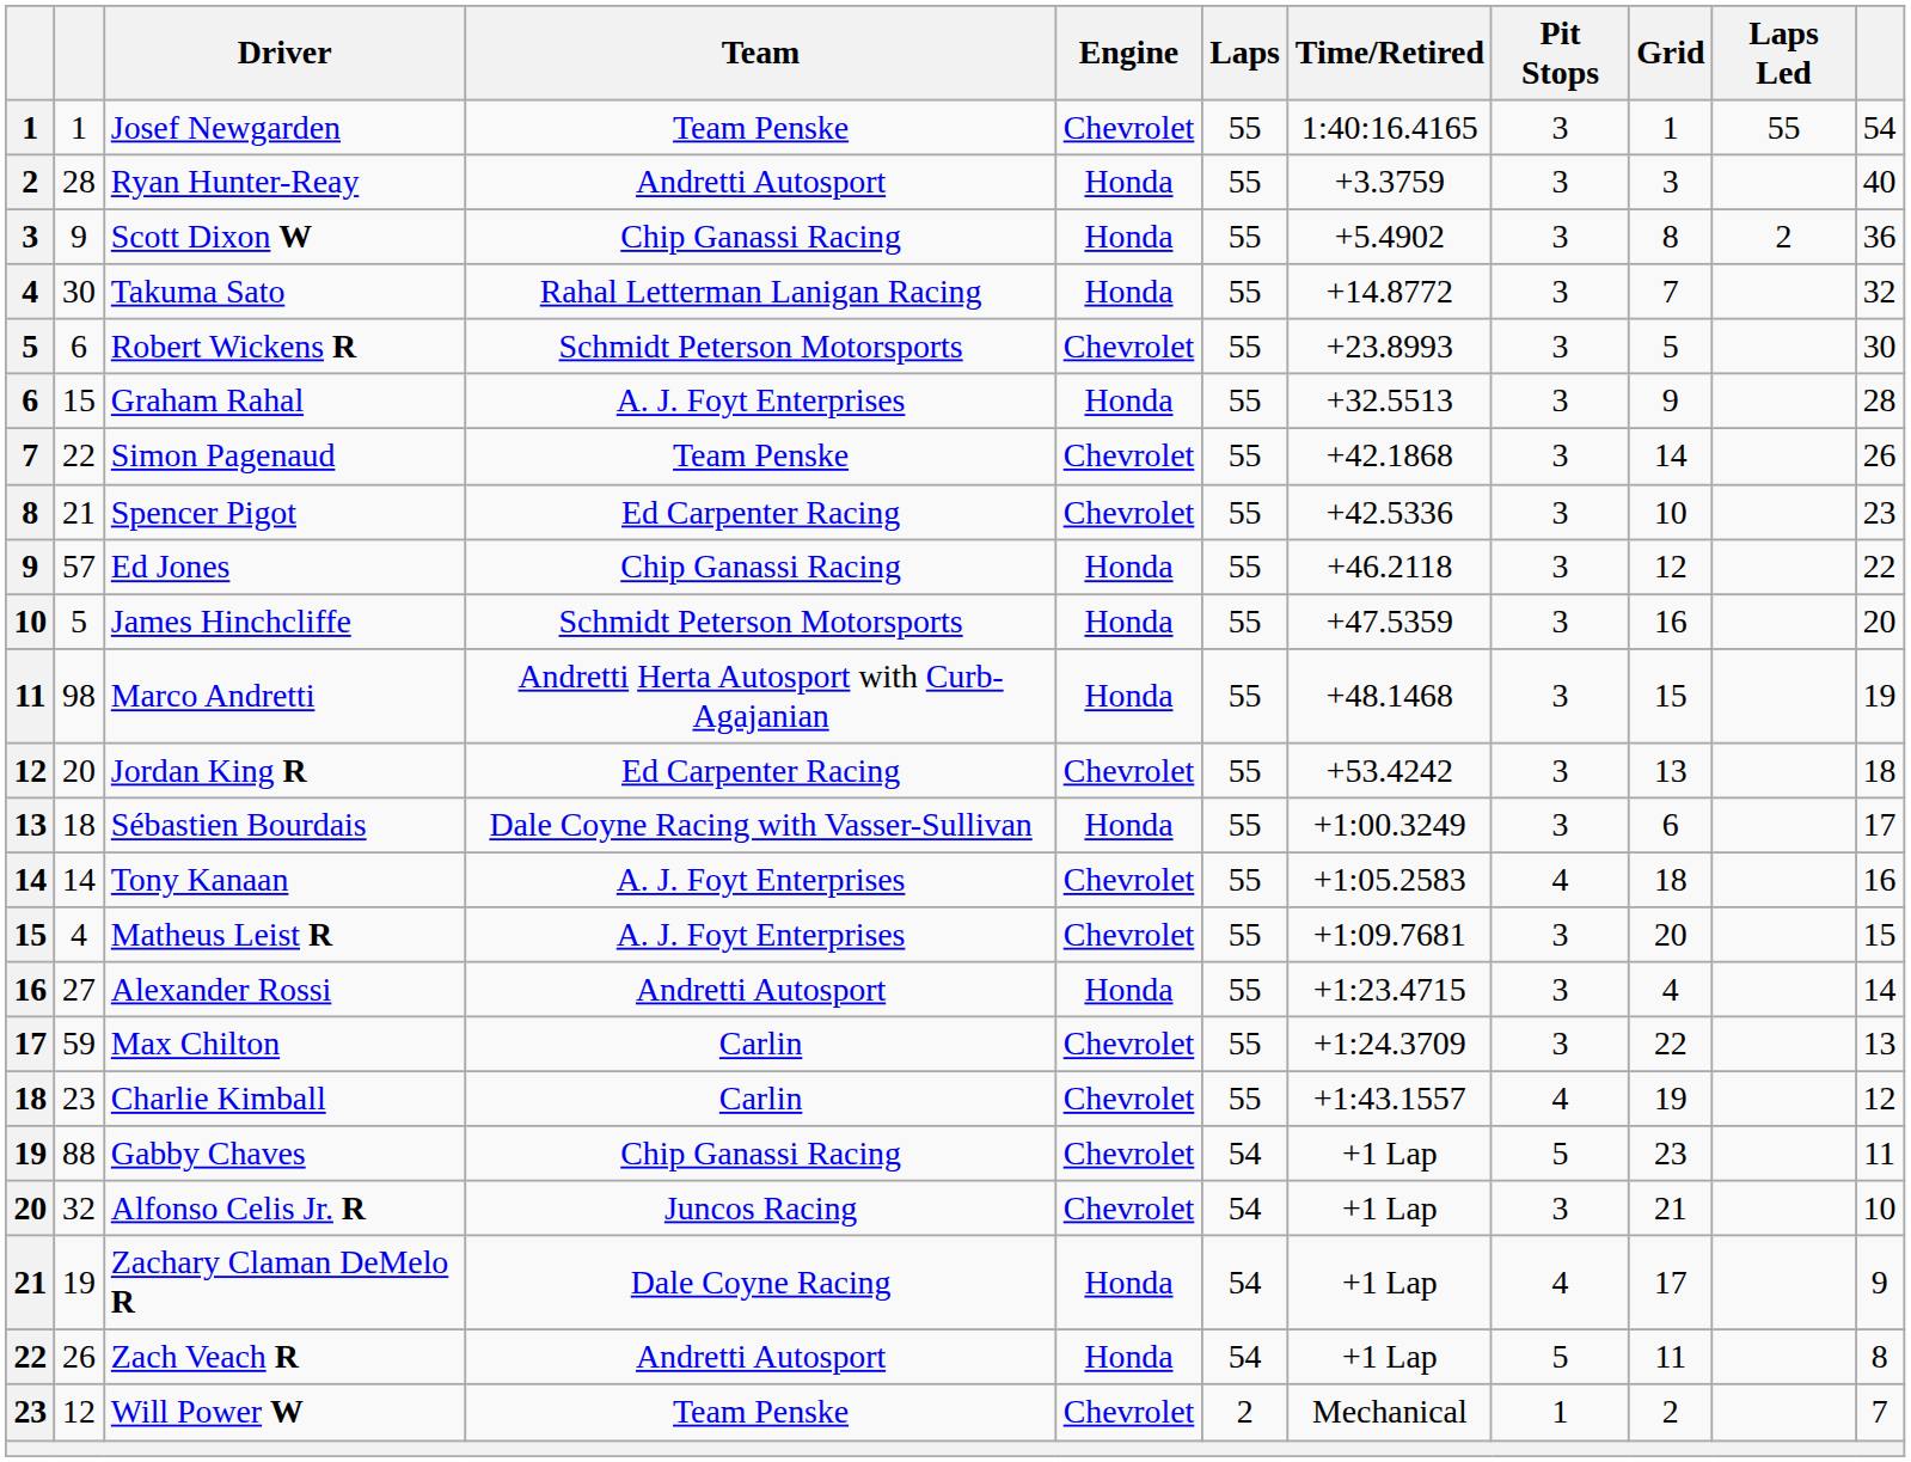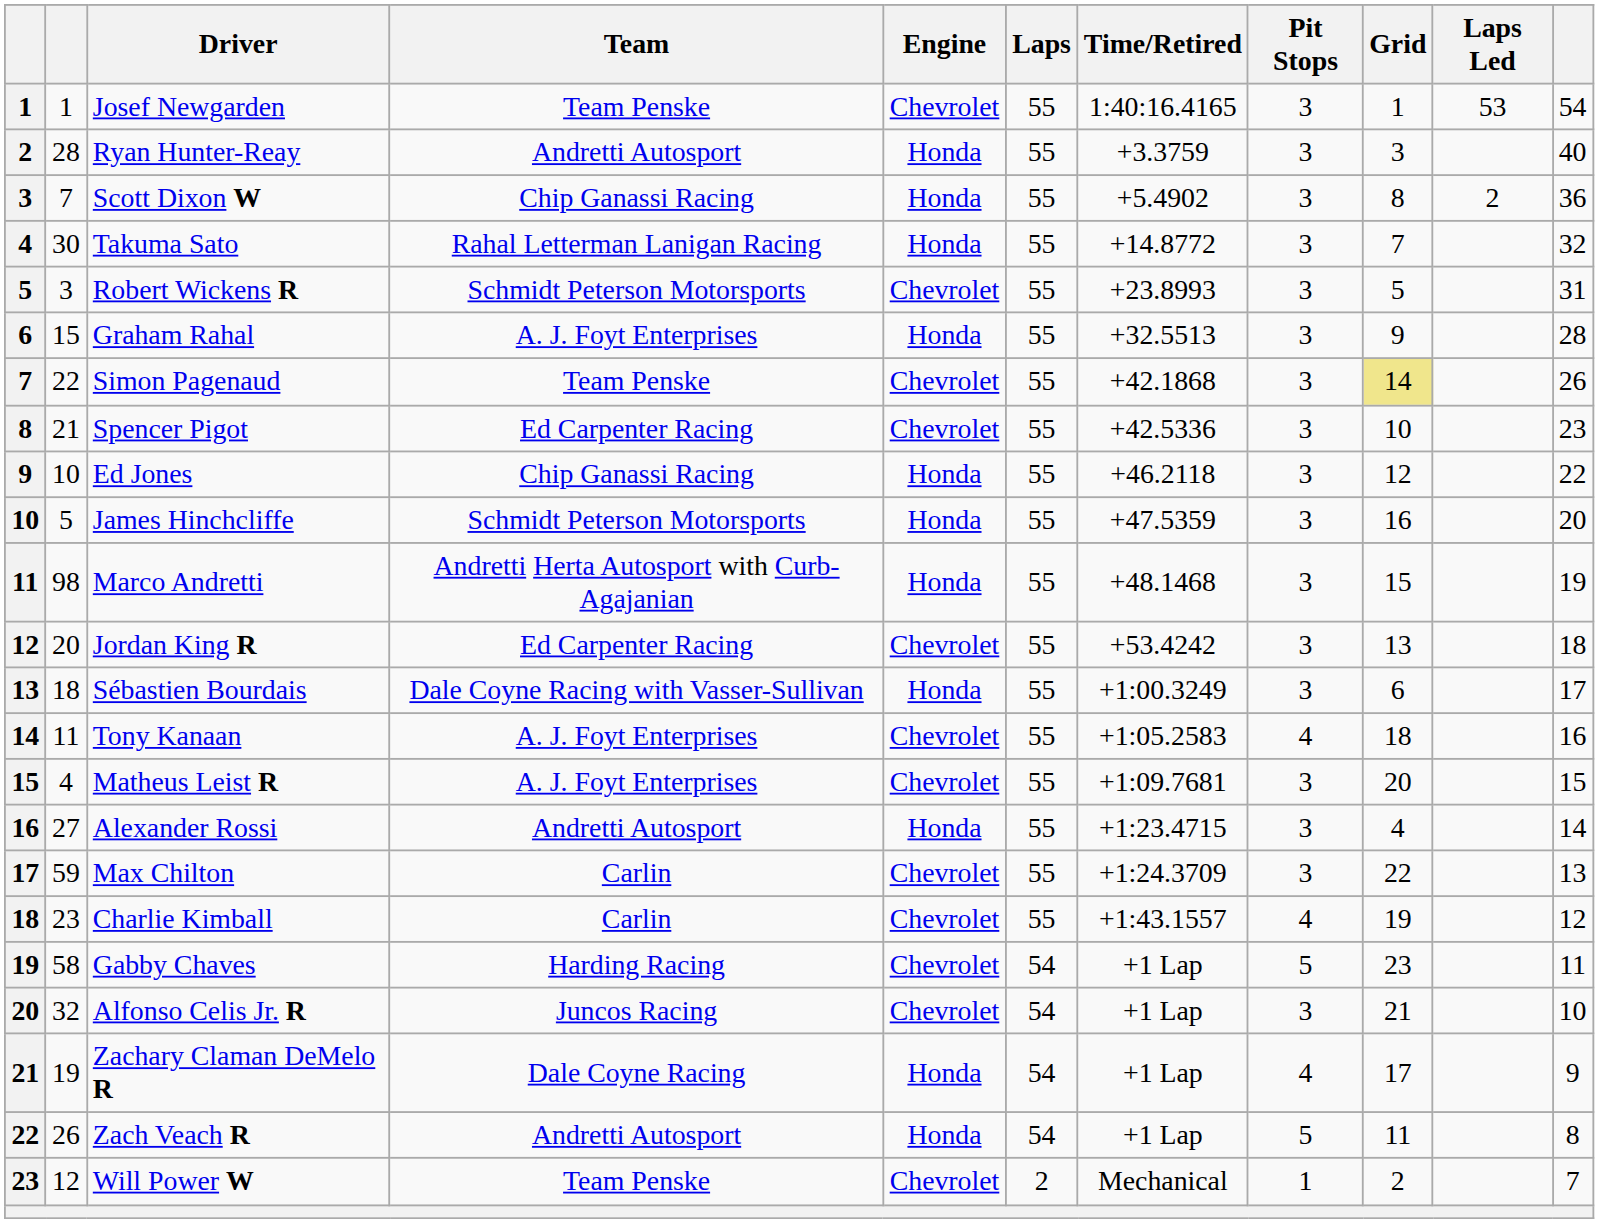 <table class="wikitable" style="text-align:center; font-size: 95%;">
 <tr>
 <th></th>
 <th></th>
 <th>Driver</th>
 <th>Team</th>
 <th>Engine</th>
 <th>Laps</th>
 <th>Time/Retired</th>
 <th>Pit Stops</th>
 <th>Grid</th>
 <th>Laps Led</th>
 <th></th>
 </tr>
 <tr>
 <th>1</th>
 <td>1</td>
 <td align="left"> <a href='#'>Josef Newgarden</a></td>
 <td><a href='#'>Team Penske</a></td>
 <td><a href='#'>Chevrolet</a></td>
 <td>55</td>
 <td>1:40:16.4165</td>
 <td>3</td>
 <td>1</td>
-<td>55</td>
+<td>53</td>
 <td>54</td>
 </tr>
 <tr>
 <th>2</th>
 <td>28</td>
 <td align="left"> <a href='#'>Ryan Hunter-Reay</a></td>
 <td><a href='#'>Andretti Autosport</a></td>
 <td><a href='#'>Honda</a></td>
 <td>55</td>
 <td>+3.3759</td>
 <td>3</td>
 <td>3</td>
 <td></td>
 <td>40</td>
 </tr>
 <tr>
 <th>3</th>
-<td>9</td>
+<td>7</td>
 <td align="left"> <a href='#'>Scott Dixon</a> <strong><span>W</span></strong></td>
 <td><a href='#'>Chip Ganassi Racing</a></td>
 <td><a href='#'>Honda</a></td>
 <td>55</td>
 <td>+5.4902</td>
 <td>3</td>
 <td>8</td>
 <td>2</td>
 <td>36</td>
 </tr>
 <tr>
 <th>4</th>
 <td>30</td>
 <td align="left"> <a href='#'>Takuma Sato</a></td>
 <td><a href='#'>Rahal Letterman Lanigan Racing</a></td>
 <td><a href='#'>Honda</a></td>
 <td>55</td>
 <td>+14.8772</td>
 <td>3</td>
 <td>7</td>
 <td></td>
 <td>32</td>
 </tr>
 <tr>
 <th>5</th>
-<td>6</td>
+<td>3</td>
 <td align="left"> <a href='#'>Robert Wickens</a> <strong><span>R</span></strong></td>
 <td><a href='#'>Schmidt Peterson Motorsports</a></td>
 <td><a href='#'>Chevrolet</a></td>
 <td>55</td>
 <td>+23.8993</td>
 <td>3</td>
 <td>5</td>
 <td></td>
-<td>30</td>
+<td>31</td>
 </tr>
 <tr>
 <th>6</th>
 <td>15</td>
 <td align="left"> <a href='#'>Graham Rahal</a></td>
 <td><a href='#'>A. J. Foyt Enterprises</a></td>
 <td><a href='#'>Honda</a></td>
 <td>55</td>
 <td>+32.5513</td>
 <td>3</td>
 <td>9</td>
 <td></td>
 <td>28</td>
 </tr>
 <tr>
 <th>7</th>
 <td>22</td>
 <td align="left"> <a href='#'>Simon Pagenaud</a></td>
 <td><a href='#'>Team Penske</a></td>
 <td><a href='#'>Chevrolet</a></td>
 <td>55</td>
 <td>+42.1868</td>
 <td>3</td>
-<td>14</td>
+<td style="background: khaki;">14</td>
 <td></td>
 <td>26</td>
 </tr>
 <tr>
 <th>8</th>
 <td>21</td>
 <td align="left"> <a href='#'>Spencer Pigot</a></td>
 <td><a href='#'>Ed Carpenter Racing</a></td>
 <td><a href='#'>Chevrolet</a></td>
 <td>55</td>
 <td>+42.5336</td>
 <td>3</td>
 <td>10</td>
 <td></td>
 <td>23</td>
 </tr>
 <tr>
 <th>9</th>
-<td>57</td>
+<td>10</td>
 <td align="left"> <a href='#'>Ed Jones</a></td>
 <td><a href='#'>Chip Ganassi Racing</a></td>
 <td><a href='#'>Honda</a></td>
 <td>55</td>
 <td>+46.2118</td>
 <td>3</td>
 <td>12</td>
 <td></td>
 <td>22</td>
 </tr>
 <tr>
 <th>10</th>
 <td>5</td>
 <td align="left"> <a href='#'>James Hinchcliffe</a></td>
 <td><a href='#'>Schmidt Peterson Motorsports</a></td>
 <td><a href='#'>Honda</a></td>
 <td>55</td>
 <td>+47.5359</td>
 <td>3</td>
 <td>16</td>
 <td></td>
 <td>20</td>
 </tr>
 <tr>
 <th>11</th>
 <td>98</td>
 <td align="left"> <a href='#'>Marco Andretti</a></td>
 <td><a href='#'>Andretti</a> <a href='#'>Herta Autosport</a> with <a href='#'>Curb-Agajanian</a></td>
 <td><a href='#'>Honda</a></td>
 <td>55</td>
 <td>+48.1468</td>
 <td>3</td>
 <td>15</td>
 <td></td>
 <td>19</td>
 </tr>
 <tr>
 <th>12</th>
 <td>20</td>
 <td align="left"> <a href='#'>Jordan King</a> <strong><span>R</span></strong></td>
 <td><a href='#'>Ed Carpenter Racing</a></td>
 <td><a href='#'>Chevrolet</a></td>
 <td>55</td>
 <td>+53.4242</td>
 <td>3</td>
 <td>13</td>
 <td></td>
 <td>18</td>
 </tr>
 <tr>
 <th>13</th>
 <td>18</td>
 <td align="left"> <a href='#'>Sébastien Bourdais</a></td>
 <td><a href='#'>Dale Coyne Racing with Vasser-Sullivan</a></td>
 <td><a href='#'>Honda</a></td>
 <td>55</td>
 <td>+1:00.3249</td>
 <td>3</td>
 <td>6</td>
 <td></td>
 <td>17</td>
 </tr>
 <tr>
 <th>14</th>
-<td>14</td>
+<td>11</td>
 <td align="left"> <a href='#'>Tony Kanaan</a></td>
 <td><a href='#'>A. J. Foyt Enterprises</a></td>
 <td><a href='#'>Chevrolet</a></td>
 <td>55</td>
 <td>+1:05.2583</td>
 <td>4</td>
 <td>18</td>
 <td></td>
 <td>16</td>
 </tr>
 <tr>
 <th>15</th>
 <td>4</td>
 <td align="left"> <a href='#'>Matheus Leist</a> <strong><span>R</span></strong></td>
 <td><a href='#'>A. J. Foyt Enterprises</a></td>
 <td><a href='#'>Chevrolet</a></td>
 <td>55</td>
 <td>+1:09.7681</td>
 <td>3</td>
 <td>20</td>
 <td></td>
 <td>15</td>
 </tr>
 <tr>
 <th>16</th>
 <td>27</td>
 <td align="left"> <a href='#'>Alexander Rossi</a></td>
 <td><a href='#'>Andretti Autosport</a></td>
 <td><a href='#'>Honda</a></td>
 <td>55</td>
 <td>+1:23.4715</td>
 <td>3</td>
 <td>4</td>
 <td></td>
 <td>14</td>
 </tr>
 <tr>
 <th>17</th>
 <td>59</td>
 <td align="left"> <a href='#'>Max Chilton</a></td>
 <td><a href='#'>Carlin</a></td>
 <td><a href='#'>Chevrolet</a></td>
 <td>55</td>
 <td>+1:24.3709</td>
 <td>3</td>
 <td>22</td>
 <td></td>
 <td>13</td>
 </tr>
 <tr>
 <th>18</th>
 <td>23</td>
 <td align="left"> <a href='#'>Charlie Kimball</a></td>
 <td><a href='#'>Carlin</a></td>
 <td><a href='#'>Chevrolet</a></td>
 <td>55</td>
 <td>+1:43.1557</td>
 <td>4</td>
 <td>19</td>
 <td></td>
 <td>12</td>
 </tr>
 <tr>
 <th>19</th>
-<td>88</td>
+<td>58</td>
 <td align="left"> <a href='#'>Gabby Chaves</a></td>
-<td><a href='#'>Chip Ganassi Racing</a></td>
+<td><a href='#'>Harding Racing</a></td>
 <td><a href='#'>Chevrolet</a></td>
 <td>54</td>
 <td>+1 Lap</td>
 <td>5</td>
 <td>23</td>
 <td></td>
 <td>11</td>
 </tr>
 <tr>
 <th>20</th>
 <td>32</td>
 <td align="left"> <a href='#'>Alfonso Celis Jr.</a> <strong><span>R</span></strong></td>
 <td><a href='#'>Juncos Racing</a></td>
 <td><a href='#'>Chevrolet</a></td>
 <td>54</td>
 <td>+1 Lap</td>
 <td>3</td>
 <td>21</td>
 <td></td>
 <td>10</td>
 </tr>
 <tr>
 <th>21</th>
 <td>19</td>
 <td align="left"> <a href='#'>Zachary Claman DeMelo</a> <strong><span>R</span></strong></td>
 <td><a href='#'>Dale Coyne Racing</a></td>
 <td><a href='#'>Honda</a></td>
 <td>54</td>
 <td>+1 Lap</td>
 <td>4</td>
 <td>17</td>
 <td></td>
 <td>9</td>
 </tr>
 <tr>
 <th>22</th>
 <td>26</td>
 <td align="left"> <a href='#'>Zach Veach</a> <strong><span>R</span></strong></td>
 <td><a href='#'>Andretti Autosport</a></td>
 <td><a href='#'>Honda</a></td>
 <td>54</td>
 <td>+1 Lap</td>
 <td>5</td>
 <td>11</td>
 <td></td>
 <td>8</td>
 </tr>
 <tr>
 <th>23</th>
 <td>12</td>
 <td align="left"> <a href='#'>Will Power</a> <strong><span>W</span></strong></td>
 <td><a href='#'>Team Penske</a></td>
 <td><a href='#'>Chevrolet</a></td>
 <td>2</td>
 <td>Mechanical</td>
 <td>1</td>
 <td>2</td>
 <td></td>
 <td>7</td>
 </tr>
 <tr>
 <th colspan="11"></th>
 </tr>
 </table>
